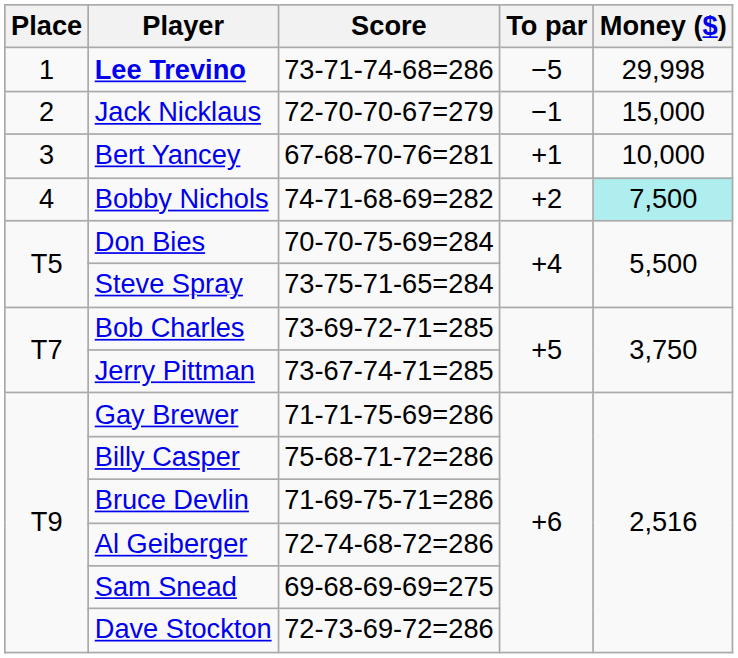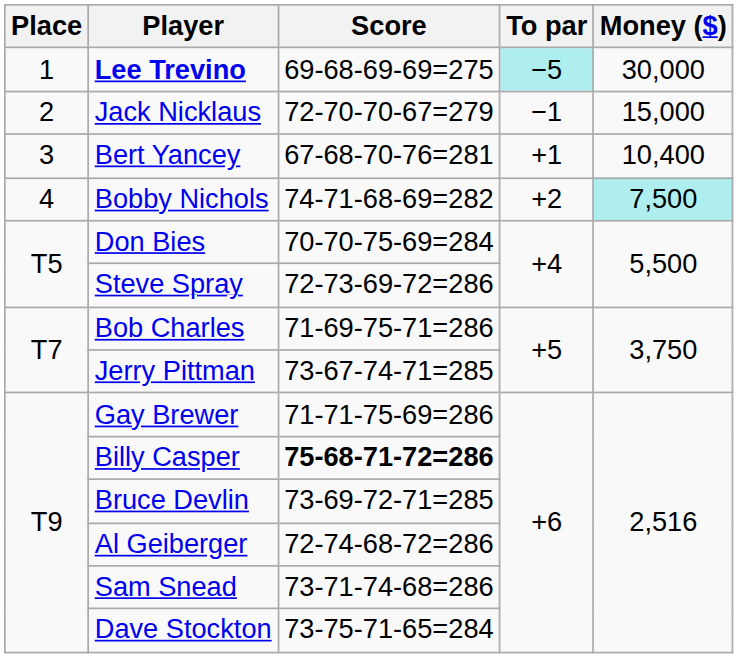 <table class=wikitable>
 <tr>
 <th>Place</th>
 <th>Player</th>
 <th>Score</th>
 <th>To par</th>
 <th>Money (<a href='#'>$</a>)</th>
 </tr>
 <tr>
 <td align=center>1</td>
 <td> <strong><a href='#'>Lee Trevino</a></strong></td>
-<td>73-71-74-68=286</td>
-<td align=center>−5</td>
-<td align=center>29,998</td>
+<td>69-68-69-69=275</td>
+<td align=center style="background: paleturquoise;">−5</td>
+<td align=center>30,000</td>
 </tr>
 <tr>
 <td align=center>2</td>
 <td> <a href='#'>Jack Nicklaus</a></td>
 <td>72-70-70-67=279</td>
 <td align=center>−1</td>
 <td align=center>15,000</td>
 </tr>
 <tr>
 <td align=center>3</td>
 <td> <a href='#'>Bert Yancey</a></td>
 <td>67-68-70-76=281</td>
 <td align=center>+1</td>
-<td align=center>10,000</td>
+<td align=center>10,400</td>
 </tr>
 <tr>
 <td align=center>4</td>
 <td> <a href='#'>Bobby Nichols</a></td>
 <td>74-71-68-69=282</td>
 <td align=center>+2</td>
 <td align=center style="background: paleturquoise;">7,500</td>
 </tr>
 <tr>
 <td rowspan=2 align=center>T5</td>
 <td> <a href='#'>Don Bies</a></td>
 <td>70-70-75-69=284</td>
 <td rowspan=2 align=center>+4</td>
 <td rowspan=2 align=center>5,500</td>
 </tr>
 <tr>
 <td> <a href='#'>Steve Spray</a></td>
-<td>73-75-71-65=284</td>
+<td>72-73-69-72=286</td>
 </tr>
 <tr>
 <td rowspan=2 align=center>T7</td>
 <td> <a href='#'>Bob Charles</a></td>
-<td>73-69-72-71=285</td>
+<td>71-69-75-71=286</td>
 <td rowspan=2 align=center>+5</td>
 <td rowspan=2 align=center>3,750</td>
 </tr>
 <tr>
 <td> <a href='#'>Jerry Pittman</a></td>
 <td>73-67-74-71=285</td>
 </tr>
 <tr>
 <td rowspan=6 align=center>T9</td>
 <td> <a href='#'>Gay Brewer</a></td>
 <td>71-71-75-69=286</td>
 <td rowspan=6 align=center>+6</td>
 <td rowspan=6 align=center>2,516</td>
 </tr>
 <tr>
 <td> <a href='#'>Billy Casper</a></td>
-<td>75-68-71-72=286</td>
+<td><strong>75-68-71-72=286</strong></td>
 </tr>
 <tr>
 <td> <a href='#'>Bruce Devlin</a></td>
-<td>71-69-75-71=286</td>
+<td>73-69-72-71=285</td>
 </tr>
 <tr>
 <td> <a href='#'>Al Geiberger</a></td>
 <td>72-74-68-72=286</td>
 </tr>
 <tr>
 <td> <a href='#'>Sam Snead</a></td>
-<td>69-68-69-69=275</td>
+<td>73-71-74-68=286</td>
 </tr>
 <tr>
 <td> <a href='#'>Dave Stockton</a></td>
-<td>72-73-69-72=286</td>
+<td>73-75-71-65=284</td>
 </tr>
 </table>
